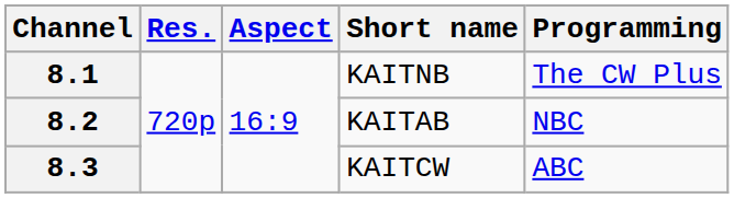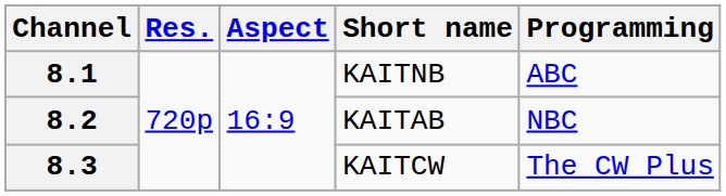 <table class="wikitable">
 <tr>
 <th scope = "col">Channel</th>
 <th scope = "col"><a href='#'>Res.</a></th>
 <th scope = "col"><a href='#'>Aspect</a></th>
 <th scope = "col">Short name</th>
 <th scope = "col">Programming</th>
 </tr>
 <tr>
 <th scope = "row">8.1</th>
 <td rowspan="3"><a href='#'>720p</a></td>
 <td rowspan="3"><a href='#'>16:9</a></td>
 <td>KAITNB</td>
-<td><a href='#'>The CW Plus</a></td>
+<td><a href='#'>ABC</a></td>
 </tr>
 <tr>
 <th scope = "row">8.2</th>
 <td>KAITAB</td>
 <td><a href='#'>NBC</a></td>
 </tr>
 <tr>
 <th scope = "row">8.3</th>
 <td>KAITCW</td>
-<td><a href='#'>ABC</a></td>
+<td><a href='#'>The CW Plus</a></td>
 </tr>
 </table>
